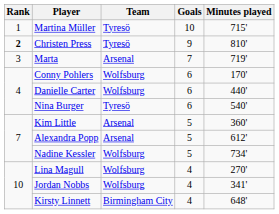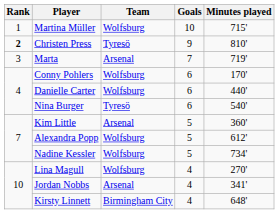 <table class="wikitable" style="text-align:center">
 <tr>
 <th>Rank</th>
 <th>Player</th>
 <th>Team</th>
 <th>Goals</th>
 <th>Minutes played</th>
 </tr>
 <tr>
 <td>1</td>
 <td align=left> <a href='#'>Martina Müller</a></td>
-<td align=left> <a href='#'>Tyresö</a></td>
+<td align=left> <a href='#'>Wolfsburg</a></td>
 <td>10</td>
 <td>715'</td>
 </tr>
 <tr>
 <td><strong>2</strong></td>
 <td align=left> <a href='#'>Christen Press</a></td>
 <td align=left> <a href='#'>Tyresö</a></td>
 <td>9</td>
 <td>810'</td>
 </tr>
 <tr>
 <td>3</td>
 <td align=left> <a href='#'>Marta</a></td>
 <td align=left> <a href='#'>Arsenal</a></td>
 <td>7</td>
 <td>719'</td>
 </tr>
 <tr>
 <td rowspan=3>4</td>
 <td align=left> <a href='#'>Conny Pohlers</a></td>
 <td align=left> <a href='#'>Wolfsburg</a></td>
 <td>6</td>
 <td>170'</td>
 </tr>
 <tr>
 <td align=left> <a href='#'>Danielle Carter</a></td>
 <td align=left> <a href='#'>Wolfsburg</a></td>
 <td>6</td>
 <td>440'</td>
 </tr>
 <tr>
 <td align=left> <a href='#'>Nina Burger</a></td>
 <td align=left> <a href='#'>Tyresö</a></td>
 <td>6</td>
 <td>540'</td>
 </tr>
 <tr>
 <td rowspan=3>7</td>
 <td align=left> <a href='#'>Kim Little</a></td>
 <td align=left> <a href='#'>Arsenal</a></td>
 <td>5</td>
 <td>360'</td>
 </tr>
 <tr>
 <td align=left> <a href='#'>Alexandra Popp</a></td>
-<td align=left> <a href='#'>Arsenal</a></td>
+<td align=left> <a href='#'>Wolfsburg</a></td>
 <td>5</td>
 <td>612'</td>
 </tr>
 <tr>
 <td align=left> <a href='#'>Nadine Kessler</a></td>
 <td align=left> <a href='#'>Wolfsburg</a></td>
 <td>5</td>
 <td>734'</td>
 </tr>
 <tr>
 <td rowspan=3>10</td>
 <td align=left> <a href='#'>Lina Magull</a></td>
 <td align=left> <a href='#'>Wolfsburg</a></td>
 <td>4</td>
 <td>270'</td>
 </tr>
 <tr>
 <td align=left> <a href='#'>Jordan Nobbs</a></td>
-<td align=left> <a href='#'>Wolfsburg</a></td>
+<td align=left> <a href='#'>Arsenal</a></td>
 <td>4</td>
 <td>341'</td>
 </tr>
 <tr>
 <td align=left> <a href='#'>Kirsty Linnett</a></td>
 <td align=left> <a href='#'>Birmingham City</a></td>
 <td>4</td>
 <td>648'</td>
 </tr>
 </table>
